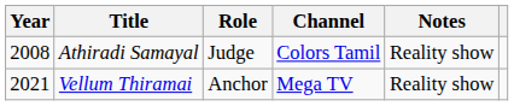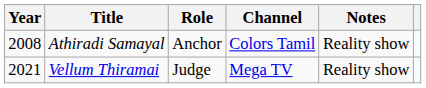 <table class="wikitable sortable plainrowheaders">
 <tr style="text-align:centre;">
 <th scope="col">Year</th>
 <th scope="col">Title</th>
 <th scope="col">Role</th>
 <th scope="col">Channel</th>
 <th scope="col">Notes</th>
 <th></th>
 </tr>
 <tr>
 <td>2008</td>
 <td><em>Athiradi Samayal</em></td>
-<td>Judge</td>
+<td>Anchor</td>
 <td><a href='#'>Colors Tamil</a></td>
 <td>Reality show</td>
 <td></td>
 </tr>
 <tr>
 <td>2021</td>
 <td><em><a href='#'>Vellum Thiramai</a></em></td>
-<td>Anchor</td>
+<td>Judge</td>
 <td><a href='#'>Mega TV</a></td>
 <td>Reality show</td>
 <td></td>
 </tr>
 </table>
